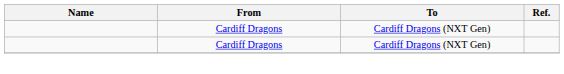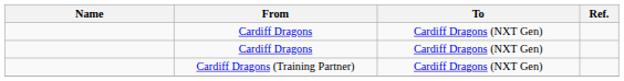 <table class="wikitable sortable alternance" style="text-align:center">
 <tr>
 <th style="width:250px;">Name</th>
 <th style="width:300px;">From</th>
 <th style="width:300px;">To</th>
 <th style="width:50px;">Ref.</th>
 </tr>
 <tr>
 <td> </td>
 <td> <a href='#'>Cardiff Dragons</a></td>
 <td> <a href='#'>Cardiff Dragons</a> (NXT Gen)</td>
 <td></td>
 </tr>
 <tr>
 <td> </td>
 <td> <a href='#'>Cardiff Dragons</a></td>
 <td> <a href='#'>Cardiff Dragons</a> (NXT Gen)</td>
 <td></td>
 </tr>
 <tr>
+<td> </td>
+<td> <a href='#'>Cardiff Dragons</a> (Training Partner)</td>
+<td> <a href='#'>Cardiff Dragons</a> (NXT Gen)</td>
+<td></td>
+</tr>
+<tr>
 </tr>
 </table>
